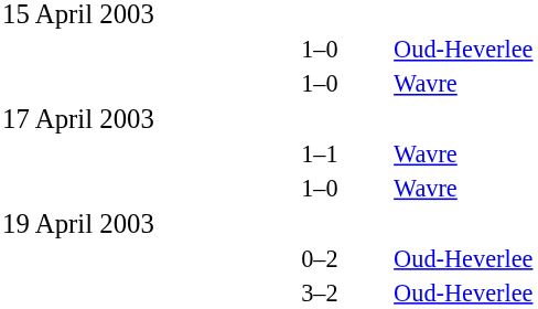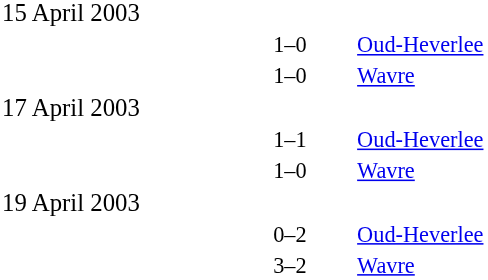 <table style="width:100%;" cellspacing="1">
 <tr>
 <th width=25%></th>
 <th width=10%></th>
 <th></th>
 </tr>
 <tr>
 <td>15 April 2003</td>
 </tr>
 <tr style=font-size:90%>
 <td align=right></td>
 <td align=center>1–0</td>
 <td></td>
 <td><a href='#'>Oud-Heverlee</a></td>
 </tr>
 <tr style=font-size:90%>
 <td align=right></td>
 <td align=center>1–0</td>
 <td></td>
 <td><a href='#'>Wavre</a></td>
 </tr>
 <tr>
 <td>17 April 2003</td>
 </tr>
 <tr style=font-size:90%>
 <td align=right></td>
 <td align=center>1–1</td>
 <td></td>
-<td><a href='#'>Wavre</a></td>
+<td><a href='#'>Oud-Heverlee</a></td>
 </tr>
 <tr style=font-size:90%>
 <td align=right></td>
 <td align=center>1–0</td>
 <td></td>
 <td><a href='#'>Wavre</a></td>
 </tr>
 <tr>
 <td>19 April 2003</td>
 </tr>
 <tr style=font-size:90%>
 <td align=right></td>
 <td align=center>0–2</td>
 <td></td>
 <td><a href='#'>Oud-Heverlee</a></td>
 </tr>
 <tr style=font-size:90%>
 <td align=right></td>
 <td align=center>3–2</td>
 <td></td>
-<td><a href='#'>Oud-Heverlee</a></td>
+<td><a href='#'>Wavre</a></td>
 </tr>
 </table>
